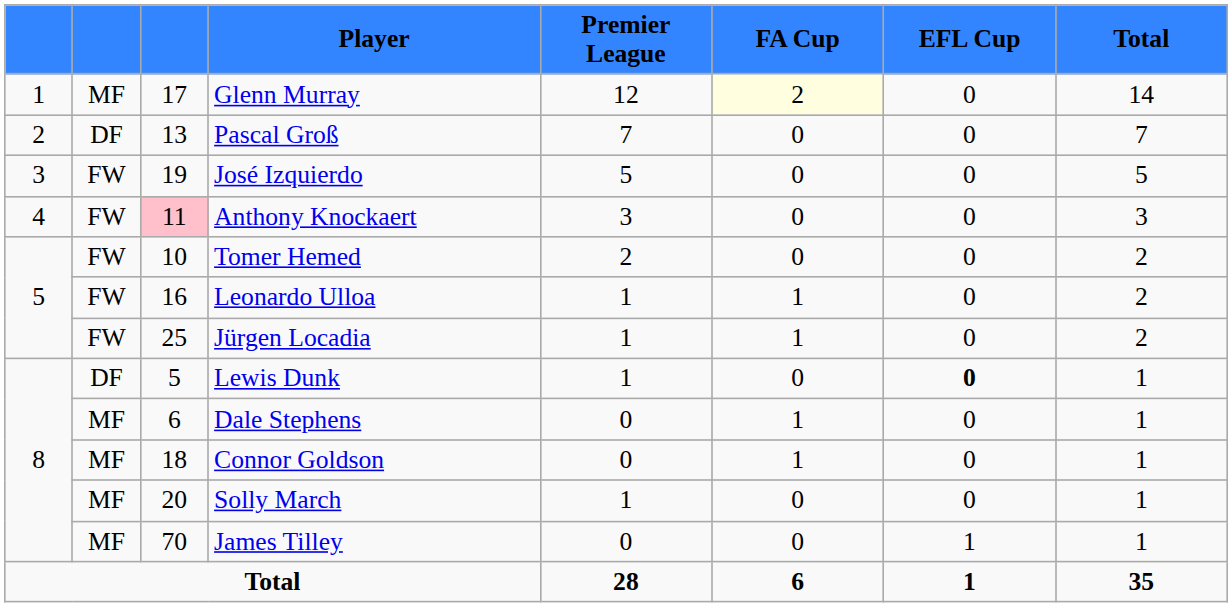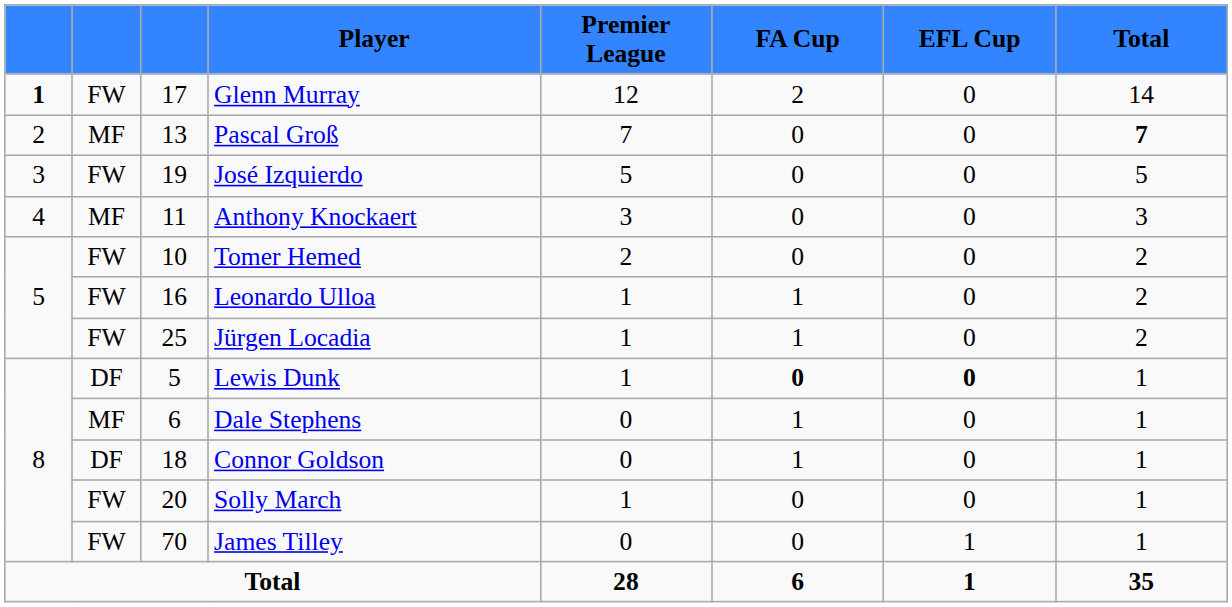 <table class="wikitable" style="text-align:center;">
 <tr>
 <th style="background:#3385ff; color:black; width:35px;"></th>
 <th style="background:#3385ff; color:black; width:35px;"></th>
 <th style="background:#3385ff; color:black; width:35px;"></th>
 <th style="background:#3385ff; color:black; width:200px;">Player</th>
 <th style="background:#3385ff; color:black; width:100px;">Premier League</th>
 <th style="background:#3385ff; color:black; width:100px;">FA Cup</th>
 <th style="background:#3385ff; color:black; width:100px;">EFL Cup</th>
 <th style="background:#3385ff; color:black; width:100px;">Total</th>
 </tr>
 <tr>
-<td rowspan="1">1</td>
-<td>MF</td>
+<td rowspan="1"><strong>1</strong></td>
+<td>FW</td>
 <td>17</td>
 <td align=left> <a href='#'>Glenn Murray</a></td>
 <td>12</td>
-<td style="background: lightyellow;">2</td>
+<td>2</td>
 <td>0</td>
 <td>14</td>
 </tr>
 <tr>
 <td rowspan="1">2</td>
-<td>DF</td>
+<td>MF</td>
 <td>13</td>
 <td align=left> <a href='#'>Pascal Groß</a></td>
 <td>7</td>
 <td>0</td>
 <td>0</td>
-<td>7</td>
+<td><strong>7</strong></td>
 </tr>
 <tr>
 <td rowspan="1">3</td>
 <td>FW</td>
 <td>19</td>
 <td align=left> <a href='#'>José Izquierdo</a></td>
 <td>5</td>
 <td>0</td>
 <td>0</td>
 <td>5</td>
 </tr>
 <tr>
 <td rowspan="1">4</td>
-<td>FW</td>
-<td style="background: pink;">11</td>
+<td>MF</td>
+<td>11</td>
 <td align=left> <a href='#'>Anthony Knockaert</a></td>
 <td>3</td>
 <td>0</td>
 <td>0</td>
 <td>3</td>
 </tr>
 <tr>
 <td rowspan="3">5</td>
 <td>FW</td>
 <td>10</td>
 <td align=left> <a href='#'>Tomer Hemed</a></td>
 <td>2</td>
 <td>0</td>
 <td>0</td>
 <td>2</td>
 </tr>
 <tr>
 <td>FW</td>
 <td>16</td>
 <td align=left> <a href='#'>Leonardo Ulloa</a></td>
 <td>1</td>
 <td>1</td>
 <td>0</td>
 <td>2</td>
 </tr>
 <tr>
 <td>FW</td>
 <td>25</td>
 <td align=left> <a href='#'>Jürgen Locadia</a></td>
 <td>1</td>
 <td>1</td>
 <td>0</td>
 <td>2</td>
 </tr>
 <tr>
 <td rowspan="5">8</td>
 <td>DF</td>
 <td>5</td>
 <td align=left> <a href='#'>Lewis Dunk</a></td>
 <td>1</td>
-<td>0</td>
+<td><strong>0</strong></td>
 <td><strong>0</strong></td>
 <td>1</td>
 </tr>
 <tr>
 <td>MF</td>
 <td>6</td>
 <td align=left> <a href='#'>Dale Stephens</a></td>
 <td>0</td>
 <td>1</td>
 <td>0</td>
 <td>1</td>
 </tr>
 <tr>
-<td>MF</td>
+<td>DF</td>
 <td>18</td>
 <td align=left> <a href='#'>Connor Goldson</a></td>
 <td>0</td>
 <td>1</td>
 <td>0</td>
 <td>1</td>
 </tr>
 <tr>
-<td>MF</td>
+<td>FW</td>
 <td>20</td>
 <td align=left> <a href='#'>Solly March</a></td>
 <td>1</td>
 <td>0</td>
 <td>0</td>
 <td>1</td>
 </tr>
 <tr>
-<td>MF</td>
+<td>FW</td>
 <td>70</td>
 <td align=left> <a href='#'>James Tilley</a></td>
 <td>0</td>
 <td>0</td>
 <td>1</td>
 <td>1</td>
 </tr>
 <tr>
 <td colspan="4"><strong>Total</strong></td>
 <td><strong>28</strong></td>
 <td><strong>6</strong></td>
 <td><strong>1</strong></td>
 <td><strong>35</strong></td>
 </tr>
 </table>
